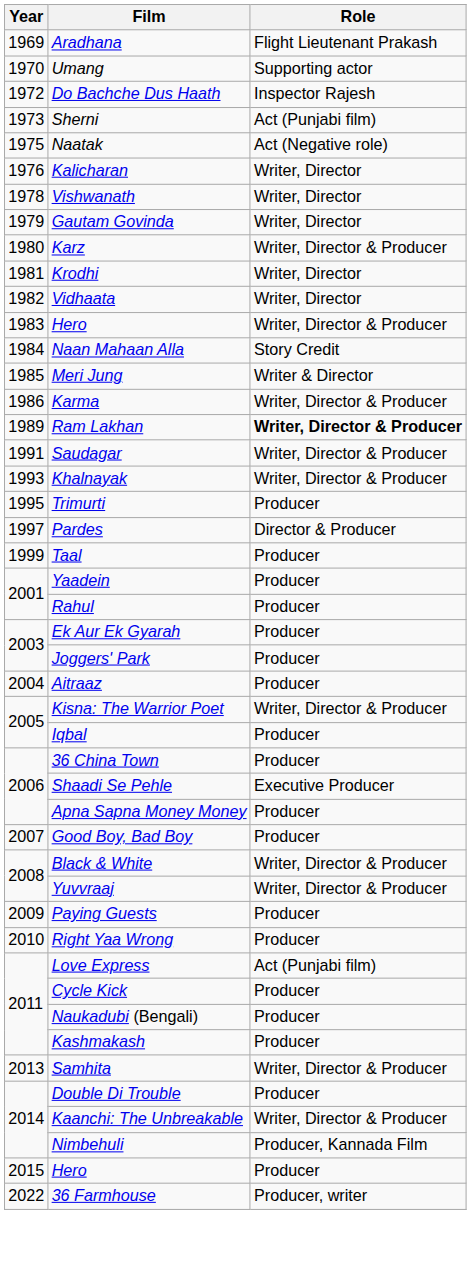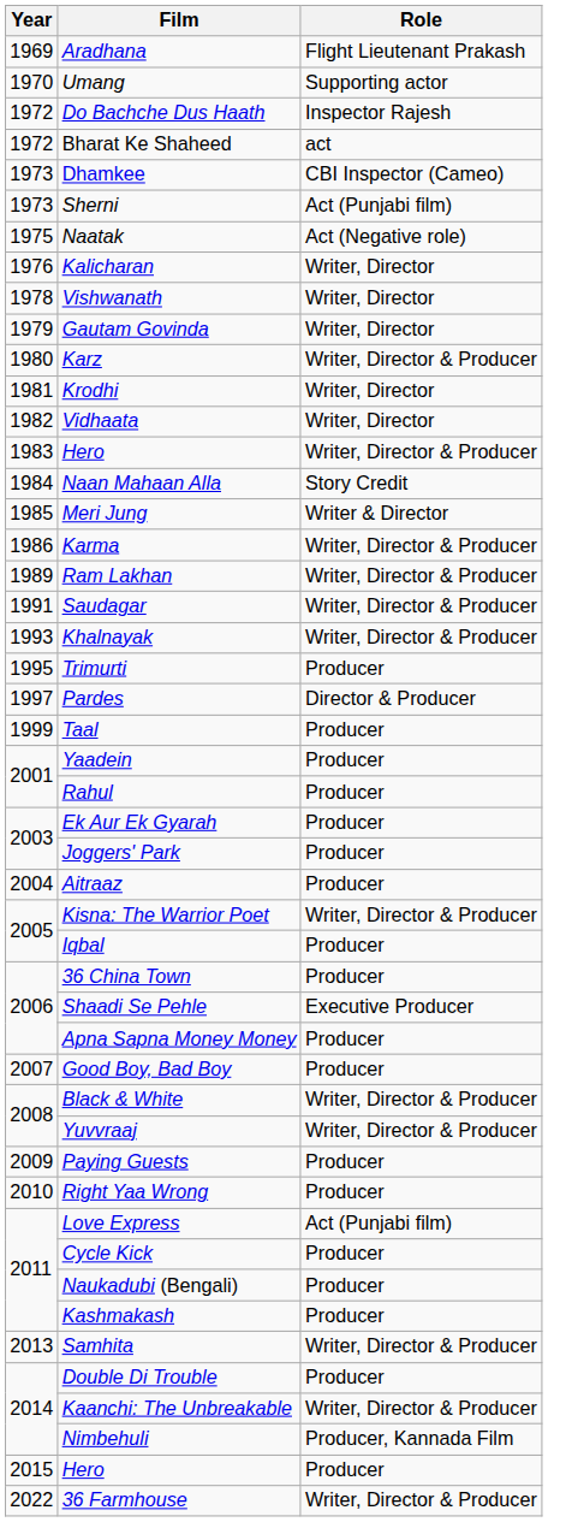 <table class="wikitable sortable">
 <tr>
 <th>Year</th>
 <th>Film</th>
 <th>Role</th>
 </tr>
 <tr>
 <td>1969</td>
 <td><em><a href='#'>Aradhana</a></em></td>
 <td>Flight Lieutenant Prakash</td>
 </tr>
 <tr>
 <td>1970</td>
 <td><em>Umang</em></td>
 <td>Supporting actor</td>
 </tr>
 <tr>
 <td>1972</td>
 <td><em><a href='#'>Do Bachche Dus Haath</a></em></td>
 <td>Inspector Rajesh</td>
+</tr>
+<tr>
+<td>1972</td>
+<td>Bharat Ke Shaheed</td>
+<td>act</td>
+</tr>
+<tr>
+<td>1973</td>
+<td><a href='#'>Dhamkee</a></td>
+<td>CBI Inspector (Cameo)</td>
 </tr>
 <tr>
 <td>1973</td>
 <td><em>Sherni</em></td>
 <td>Act (Punjabi film)</td>
 </tr>
 <tr>
 <td>1975</td>
 <td><em>Naatak</em></td>
 <td>Act (Negative role)</td>
 </tr>
 <tr>
 <td>1976</td>
 <td><em><a href='#'>Kalicharan</a></em></td>
 <td>Writer, Director</td>
 </tr>
 <tr>
 <td>1978</td>
 <td><em><a href='#'>Vishwanath</a></em></td>
 <td>Writer, Director</td>
 </tr>
 <tr>
 <td>1979</td>
 <td><em><a href='#'>Gautam Govinda</a></em></td>
 <td>Writer, Director</td>
 </tr>
 <tr>
 <td>1980</td>
 <td><em><a href='#'>Karz</a></em></td>
 <td>Writer, Director & Producer</td>
 </tr>
 <tr>
 <td>1981</td>
 <td><em><a href='#'>Krodhi</a></em></td>
 <td>Writer, Director</td>
 </tr>
 <tr>
 <td>1982</td>
 <td><em><a href='#'>Vidhaata</a></em></td>
 <td>Writer, Director</td>
 </tr>
 <tr>
 <td>1983</td>
 <td><em><a href='#'>Hero</a></em></td>
 <td>Writer, Director & Producer</td>
 </tr>
 <tr>
 <td>1984</td>
 <td><em><a href='#'>Naan Mahaan Alla</a></em></td>
 <td>Story Credit</td>
 </tr>
 <tr>
 <td>1985</td>
 <td><em><a href='#'>Meri Jung</a></em></td>
 <td>Writer & Director</td>
 </tr>
 <tr>
 <td>1986</td>
 <td><em><a href='#'>Karma</a></em></td>
 <td>Writer, Director & Producer</td>
 </tr>
 <tr>
 <td>1989</td>
 <td><em><a href='#'>Ram Lakhan</a></em></td>
-<td><strong>Writer, Director & Producer</strong></td>
+<td>Writer, Director & Producer</td>
 </tr>
 <tr>
 <td>1991</td>
 <td><em><a href='#'>Saudagar</a></em></td>
 <td>Writer, Director & Producer</td>
 </tr>
 <tr>
 <td>1993</td>
 <td><em><a href='#'>Khalnayak</a></em></td>
 <td>Writer, Director & Producer</td>
 </tr>
 <tr>
 <td>1995</td>
 <td><em><a href='#'>Trimurti</a></em></td>
 <td>Producer</td>
 </tr>
 <tr>
 <td>1997</td>
 <td><em><a href='#'>Pardes</a></em></td>
 <td>Director & Producer</td>
 </tr>
 <tr>
 <td>1999</td>
 <td><em><a href='#'>Taal</a></em></td>
 <td>Producer</td>
 </tr>
 <tr>
 <td rowspan="2">2001</td>
 <td><em><a href='#'>Yaadein</a></em></td>
 <td>Producer</td>
 </tr>
 <tr>
 <td><em><a href='#'>Rahul</a></em></td>
 <td>Producer</td>
 </tr>
 <tr>
 <td rowspan="2">2003</td>
 <td><em><a href='#'>Ek Aur Ek Gyarah</a></em></td>
 <td>Producer</td>
 </tr>
 <tr>
 <td><em><a href='#'>Joggers' Park</a></em></td>
 <td>Producer</td>
 </tr>
 <tr>
 <td>2004</td>
 <td><em><a href='#'>Aitraaz</a></em></td>
 <td>Producer</td>
 </tr>
 <tr>
 <td rowspan="2">2005</td>
 <td><em><a href='#'>Kisna: The Warrior Poet</a></em></td>
 <td>Writer, Director & Producer</td>
 </tr>
 <tr>
 <td><em><a href='#'>Iqbal</a></em></td>
 <td>Producer</td>
 </tr>
 <tr>
 <td rowspan="3">2006</td>
 <td><em><a href='#'>36 China Town</a></em></td>
 <td>Producer</td>
 </tr>
 <tr>
 <td><em><a href='#'>Shaadi Se Pehle</a></em></td>
 <td>Executive Producer</td>
 </tr>
 <tr>
 <td><em><a href='#'>Apna Sapna Money Money</a></em></td>
 <td>Producer</td>
 </tr>
 <tr>
 <td>2007</td>
 <td><em><a href='#'>Good Boy, Bad Boy</a></em></td>
 <td>Producer</td>
 </tr>
 <tr>
 <td rowspan="2">2008</td>
 <td><em><a href='#'>Black & White</a></em></td>
 <td>Writer, Director & Producer</td>
 </tr>
 <tr>
 <td><em><a href='#'>Yuvvraaj</a></em></td>
 <td>Writer, Director & Producer</td>
 </tr>
 <tr>
 <td>2009</td>
 <td><em><a href='#'>Paying Guests</a></em></td>
 <td>Producer</td>
 </tr>
 <tr>
 <td>2010</td>
 <td><em><a href='#'>Right Yaa Wrong</a></em></td>
 <td>Producer</td>
 </tr>
 <tr>
 <td rowspan="4">2011</td>
 <td><em><a href='#'>Love Express</a></em></td>
 <td>Act (Punjabi film)</td>
 </tr>
 <tr>
 <td><em><a href='#'>Cycle Kick</a></em></td>
 <td>Producer</td>
 </tr>
 <tr>
 <td><em><a href='#'>Naukadubi</a></em> (Bengali)</td>
 <td>Producer</td>
 </tr>
 <tr>
 <td><em><a href='#'>Kashmakash</a></em></td>
 <td>Producer</td>
 </tr>
 <tr>
 <td>2013</td>
 <td><em><a href='#'>Samhita</a></em></td>
 <td>Writer, Director & Producer</td>
 </tr>
 <tr>
 <td rowspan="3">2014</td>
 <td><em><a href='#'>Double Di Trouble</a></em></td>
 <td>Producer</td>
 </tr>
 <tr>
 <td><em><a href='#'>Kaanchi: The Unbreakable</a></em></td>
 <td>Writer, Director & Producer</td>
 </tr>
 <tr>
 <td><em><a href='#'>Nimbehuli</a></em></td>
 <td>Producer, Kannada Film</td>
 </tr>
 <tr>
 <td>2015</td>
 <td><em><a href='#'>Hero</a></em></td>
 <td>Producer</td>
 </tr>
 <tr>
 <td>2022</td>
 <td><em><a href='#'>36 Farmhouse</a></em></td>
-<td>Producer, writer</td>
+<td>Writer, Director & Producer</td>
 </tr>
 </table>
